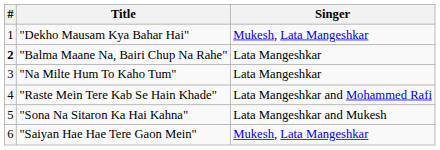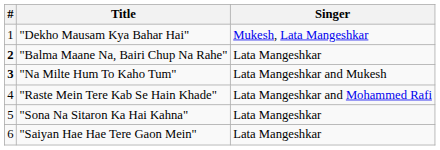 <table class="wikitable">
 <tr>
 <th>#</th>
 <th>Title</th>
 <th>Singer</th>
 </tr>
 <tr>
 <td>1</td>
 <td>"Dekho Mausam Kya Bahar Hai"</td>
 <td><a href='#'>Mukesh</a>, <a href='#'>Lata Mangeshkar</a></td>
 </tr>
 <tr>
 <td><strong>2</strong></td>
 <td>"Balma Maane Na, Bairi Chup Na Rahe"</td>
 <td>Lata Mangeshkar</td>
 </tr>
 <tr>
-<td>3</td>
+<td><strong>3</strong></td>
 <td>"Na Milte Hum To Kaho Tum"</td>
-<td>Lata Mangeshkar</td>
+<td>Lata Mangeshkar and Mukesh</td>
 </tr>
 <tr>
 <td>4</td>
 <td>"Raste Mein Tere Kab Se Hain Khade"</td>
 <td>Lata Mangeshkar and <a href='#'>Mohammed Rafi</a></td>
 </tr>
 <tr>
 <td>5</td>
 <td>"Sona Na Sitaron Ka Hai Kahna"</td>
-<td>Lata Mangeshkar and Mukesh</td>
+<td>Lata Mangeshkar</td>
 </tr>
 <tr>
 <td>6</td>
 <td>"Saiyan Hae Hae Tere Gaon Mein"</td>
-<td><a href='#'>Mukesh</a>, <a href='#'>Lata Mangeshkar</a></td>
+<td>Lata Mangeshkar</td>
 </tr>
 </table>
